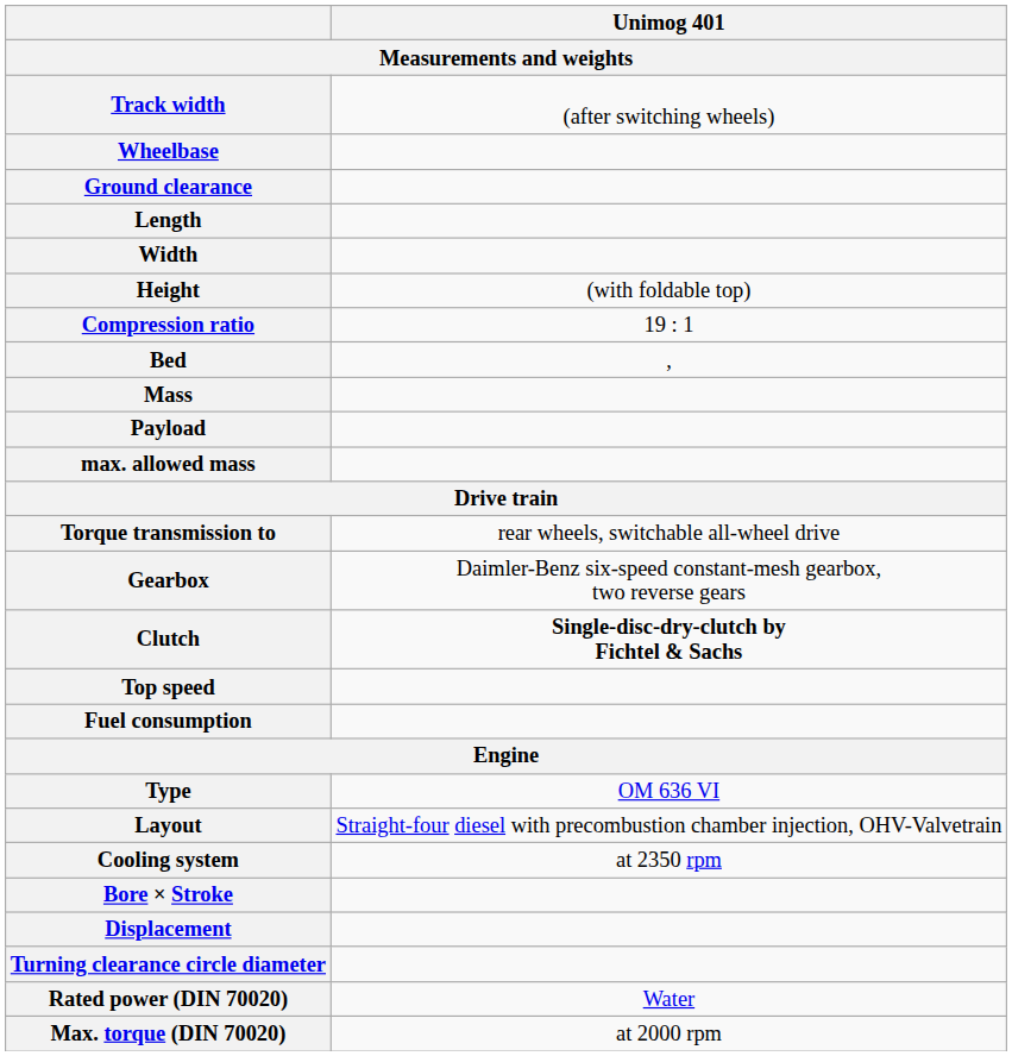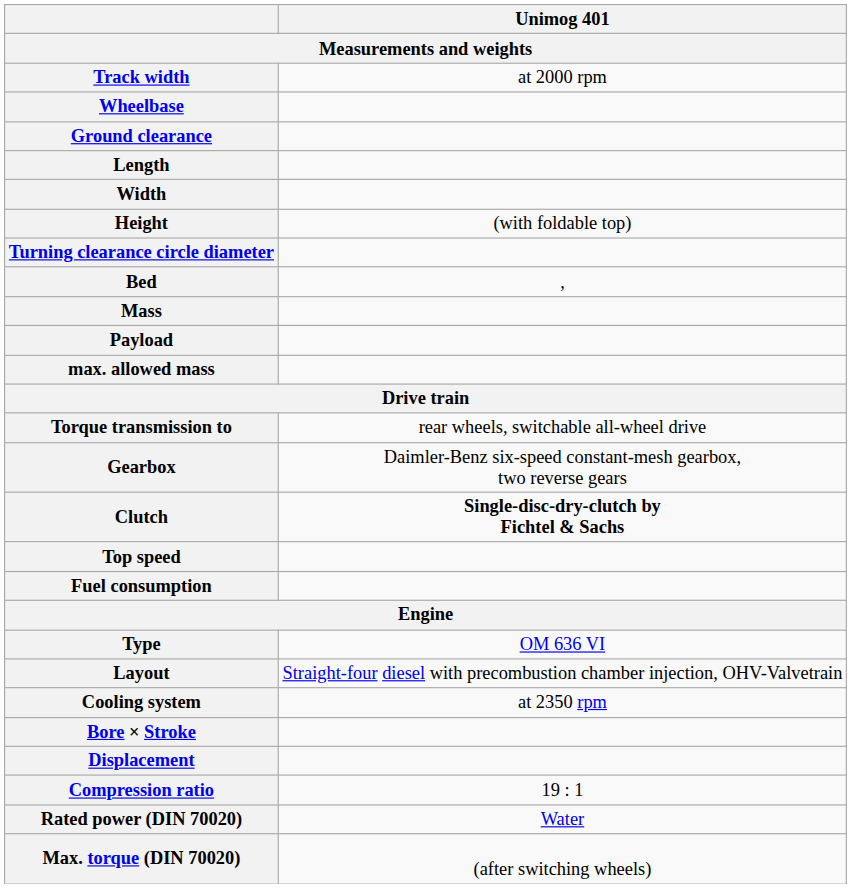 <table class="wikitable" style="text-align:center">
 <tr>
 <th></th>
 <th>Unimog 401</th>
 </tr>
 <tr>
 <th colspan="2">Measurements and weights</th>
 </tr>
 <tr>
 <th><a href='#'>Track width</a></th>
-<td><br> (after switching wheels)</td>
+<td> at 2000 rpm</td>
 </tr>
 <tr>
 <th><a href='#'>Wheelbase</a></th>
 <td></td>
 </tr>
 <tr>
 <th><a href='#'>Ground clearance</a></th>
 <td></td>
 </tr>
 <tr>
 <th>Length</th>
 <td></td>
 </tr>
 <tr>
 <th>Width</th>
 <td></td>
 </tr>
 <tr>
 <th>Height</th>
 <td> (with foldable top)</td>
 </tr>
 <tr>
-<th><a href='#'>Compression ratio</a></th>
-<td>19 : 1</td>
+<th><a href='#'>Turning clearance circle diameter</a></th>
+<td></td>
 </tr>
 <tr>
 <th>Bed</th>
 <td>,<br></td>
 </tr>
 <tr>
 <th>Mass</th>
 <td></td>
 </tr>
 <tr>
 <th>Payload</th>
 <td></td>
 </tr>
 <tr>
 <th>max. allowed mass</th>
 <td></td>
 </tr>
 <tr>
 <th colspan="2">Drive train</th>
 </tr>
 <tr>
 <th>Torque transmission to</th>
 <td>rear wheels, switchable all-wheel drive</td>
 </tr>
 <tr>
 <th>Gearbox</th>
 <td>Daimler-Benz six-speed constant-mesh gearbox,<br>two reverse gears</td>
 </tr>
 <tr>
 <th>Clutch</th>
 <td><strong>Single-disc-dry-clutch by<br>Fichtel & Sachs</strong></td>
 </tr>
 <tr>
 <th>Top speed</th>
 <td></td>
 </tr>
 <tr>
 <th>Fuel consumption</th>
 <td></td>
 </tr>
 <tr>
 <th colspan="2">Engine</th>
 </tr>
 <tr>
 <th>Type</th>
 <td><a href='#'>OM 636 VI</a></td>
 </tr>
 <tr>
 <th>Layout</th>
 <td><a href='#'>Straight-four</a> <a href='#'>diesel</a> with precombustion chamber injection, OHV-Valvetrain</td>
 </tr>
 <tr>
 <th>Cooling system</th>
 <td> at 2350 <a href='#'>rpm</a></td>
 </tr>
 <tr>
 <th><a href='#'>Bore</a> × <a href='#'>Stroke</a></th>
 <td></td>
 </tr>
 <tr>
 <th><a href='#'>Displacement</a></th>
 <td></td>
 </tr>
 <tr>
-<th><a href='#'>Turning clearance circle diameter</a></th>
-<td></td>
+<th><a href='#'>Compression ratio</a></th>
+<td>19 : 1</td>
 </tr>
 <tr>
 <th>Rated power (DIN 70020)</th>
 <td><a href='#'>Water</a></td>
 </tr>
 <tr>
 <th>Max. <a href='#'>torque</a> (DIN 70020)</th>
-<td> at 2000 rpm</td>
+<td><br> (after switching wheels)</td>
 </tr>
 <tr>
 </tr>
 </table>
